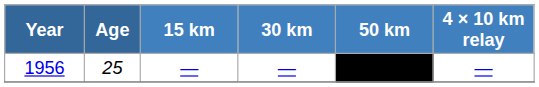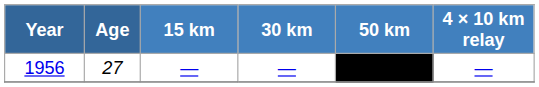 <table class="wikitable" style="font-size:95%; text-align:center; border:grey solid 1px; border-collapse:collapse; background:#ffffff;">
 <tr>
 <th style="background-color:#369; color:white; width:60px;"> Year </th>
 <th style="background-color:#369; color:white; width:40px;"> Age </th>
 <th style="background-color:#4180be; color:white; width:75px;"> 15 km </th>
 <th style="background-color:#4180be; color:white; width:75px;"> 30 km </th>
 <th style="background-color:#4180be; color:white; width:75px;"> 50 km </th>
 <th style="background-color:#4180be; color:white; width:75px;"> 4 × 10 km <br> relay </th>
 </tr>
 <tr>
 <td><a href='#'>1956</a></td>
-<td><em>25</em></td>
+<td><em>27</em></td>
 <td><a href='#'>—</a></td>
 <td><a href='#'>—</a></td>
 <td style="background:#000; color:#fff;"><a href='#'><span></span></a></td>
 <td><a href='#'>—</a></td>
 </tr>
 <tr>
 </tr>
 </table>
